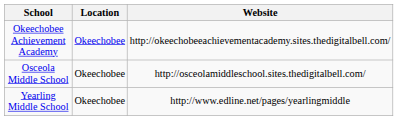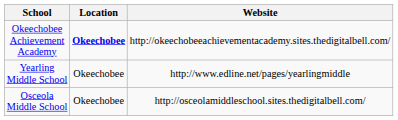 <table class="wikitable" style="text-align:center">
 <tr>
 <th>School</th>
 <th>Location</th>
 <th>Website</th>
 </tr>
 <tr>
 <td><a href='#'>Okeechobee Achievement Academy</a></td>
-<td><a href='#'>Okeechobee</a></td>
+<td><strong><a href='#'>Okeechobee</a></strong></td>
 <td>http://okeechobeeachievementacademy.sites.thedigitalbell.com/</td>
+</tr>
+<tr>
+<td><a href='#'>Yearling Middle School</a></td>
+<td>Okeechobee</td>
+<td>http://www.edline.net/pages/yearlingmiddle</td>
 </tr>
 <tr>
 <td><a href='#'>Osceola Middle School</a></td>
 <td>Okeechobee</td>
 <td>http://osceolamiddleschool.sites.thedigitalbell.com/</td>
 </tr>
-<tr>
-<td><a href='#'>Yearling Middle School</a></td>
-<td>Okeechobee</td>
-<td>http://www.edline.net/pages/yearlingmiddle</td>
-</tr>
 </table>
